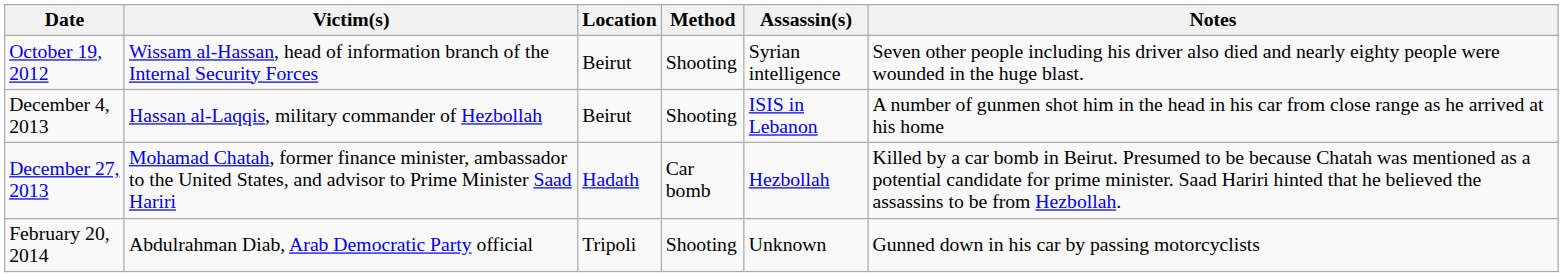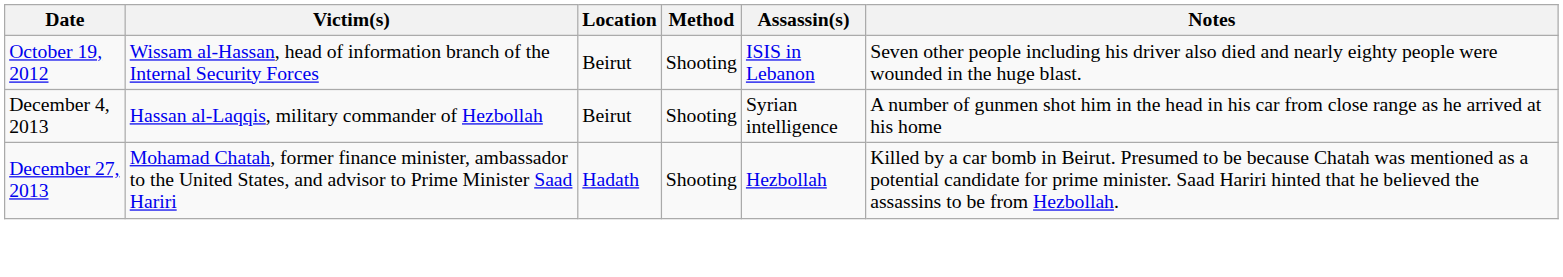 <table class="wikitable" style="width:100%">
 <tr>
 <th>Date</th>
 <th>Victim(s)</th>
 <th>Location</th>
 <th>Method</th>
 <th>Assassin(s)</th>
 <th>Notes</th>
 </tr>
 <tr>
 <td><a href='#'>October 19, 2012</a></td>
 <td><a href='#'>Wissam al-Hassan</a>, head of information branch of the <a href='#'>Internal Security Forces</a></td>
 <td>Beirut</td>
 <td>Shooting</td>
-<td>Syrian intelligence</td>
+<td><a href='#'>ISIS in Lebanon</a></td>
 <td>Seven other people including his driver also died and nearly eighty people were wounded in the huge blast.</td>
 </tr>
 <tr>
 <td>December 4, 2013</td>
 <td><a href='#'>Hassan al-Laqqis</a>, military commander of <a href='#'>Hezbollah</a></td>
 <td>Beirut</td>
 <td>Shooting</td>
-<td><a href='#'>ISIS in Lebanon</a></td>
+<td>Syrian intelligence</td>
 <td>A number of gunmen shot him in the head in his car from close range as he arrived at his home</td>
 </tr>
 <tr>
 <td><a href='#'>December 27, 2013</a></td>
 <td><a href='#'>Mohamad Chatah</a>, former finance minister, ambassador to the United States, and advisor to Prime Minister <a href='#'>Saad Hariri</a></td>
 <td><a href='#'>Hadath</a></td>
-<td>Car bomb</td>
+<td>Shooting</td>
 <td><a href='#'>Hezbollah</a></td>
 <td>Killed by a car bomb in Beirut. Presumed to be because Chatah was mentioned as a potential candidate for prime minister. Saad Hariri hinted that he believed the assassins to be from <a href='#'>Hezbollah</a>.</td>
 </tr>
-<tr>
-<td>February 20, 2014</td>
-<td>Abdulrahman Diab, <a href='#'>Arab Democratic Party</a> official</td>
-<td>Tripoli</td>
-<td>Shooting</td>
-<td>Unknown</td>
-<td>Gunned down in his car by passing motorcyclists</td>
-</tr>
 </table>
